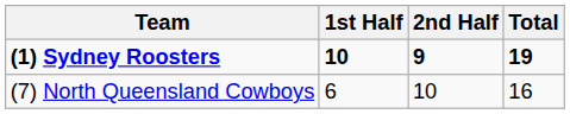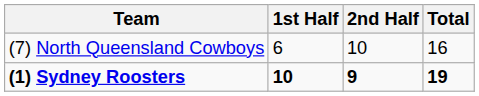 <table class="wikitable">
 <tr>
 <th>Team</th>
 <th>1st Half</th>
 <th>2nd Half</th>
 <th>Total</th>
 </tr>
 <tr>
+<td>(7) <a href='#'>North Queensland Cowboys</a></td>
+<td>6</td>
+<td>10</td>
+<td>16</td>
+</tr>
+<tr>
 <td><strong>(1) <a href='#'>Sydney Roosters</a></strong></td>
 <td><strong>10</strong></td>
 <td><strong>9</strong></td>
 <td><strong>19</strong></td>
 </tr>
-<tr>
-<td>(7) <a href='#'>North Queensland Cowboys</a></td>
-<td>6</td>
-<td>10</td>
-<td>16</td>
-</tr>
 </table>
